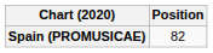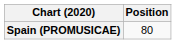 <table class="wikitable plainrowheaders" style="text-align:center">
 <tr>
 <th scope="col">Chart (2020)</th>
 <th scope="col">Position</th>
 </tr>
 <tr>
 <th scope="row">Spain (PROMUSICAE)</th>
-<td>82</td>
+<td>80</td>
 </tr>
 </table>
